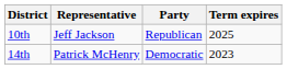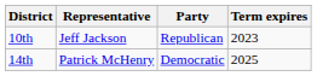 <table class="wikitable">
 <tr>
 <th>District</th>
 <th>Representative</th>
 <th>Party</th>
 <th>Term expires</th>
 </tr>
 <tr>
 <td><a href='#'>10th</a></td>
 <td><a href='#'>Jeff Jackson</a></td>
 <td><a href='#'>Republican</a></td>
-<td>2025</td>
+<td>2023</td>
 </tr>
 <tr>
 <td><a href='#'>14th</a></td>
 <td><a href='#'>Patrick McHenry</a></td>
 <td><a href='#'>Democratic</a></td>
-<td>2023</td>
+<td>2025</td>
 </tr>
 </table>
